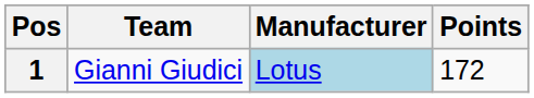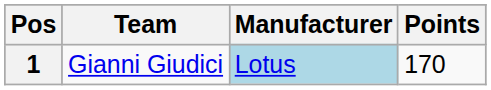 <table class="wikitable" style="font-size: 90%">
 <tr>
 <th>Pos</th>
 <th>Team</th>
 <th>Manufacturer</th>
 <th>Points</th>
 </tr>
 <tr>
 <th>1</th>
 <td> <a href='#'>Gianni Giudici</a></td>
 <td style="background: lightblue;"><a href='#'>Lotus</a></td>
-<td>172</td>
+<td>170</td>
 </tr>
 </table>
